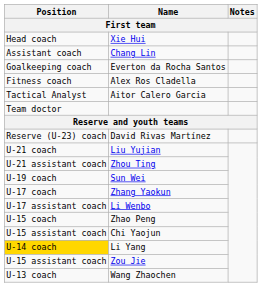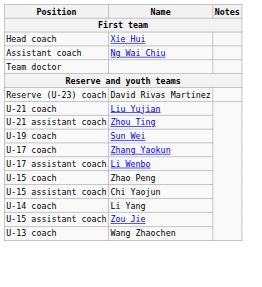 <table class="wikitable" style="text-align: left; font-size:97%">
 <tr>
 <th>Position</th>
 <th>Name</th>
 <th>Notes</th>
 </tr>
 <tr>
 <th colspan="3">First team</th>
 </tr>
 <tr>
 <td>Head coach</td>
 <td> <a href='#'>Xie Hui</a></td>
 <td></td>
 </tr>
 <tr>
 <td>Assistant coach</td>
-<td> <a href='#'>Chang Lin</a></td>
-<td></td>
-</tr>
-<tr>
-<td>Goalkeeping coach</td>
-<td>  Everton da Rocha Santos</td>
-<td></td>
-</tr>
-<tr>
-<td valign="center">Fitness coach</td>
-<td> Alex Ros Cladella</td>
-<td></td>
-</tr>
-<tr>
-<td>Tactical Analyst</td>
-<td> Aitor Calero Garcia</td>
+<td> <a href='#'>Ng Wai Chiu</a></td>
 <td></td>
 </tr>
 <tr>
 <td>Team doctor</td>
 <td></td>
 <td></td>
 </tr>
 <tr>
 <th colspan="3">Reserve and youth teams</th>
 </tr>
 <tr>
 <td>Reserve (U-23) coach</td>
 <td> David Rivas Martínez</td>
 <td></td>
 </tr>
 <tr>
 <td>U-21 coach</td>
 <td> <a href='#'>Liu Yujian</a></td>
 <td rowspan="10"></td>
 </tr>
 <tr>
 <td>U-21 assistant coach</td>
 <td> <a href='#'>Zhou Ting</a></td>
 </tr>
 <tr>
 <td>U-19 coach</td>
 <td> <a href='#'>Sun Wei</a></td>
 </tr>
 <tr>
 <td>U-17 coach</td>
 <td> <a href='#'>Zhang Yaokun</a></td>
 </tr>
 <tr>
 <td>U-17 assistant coach</td>
 <td> <a href='#'>Li Wenbo</a></td>
 </tr>
 <tr>
 <td>U-15 coach</td>
 <td> Zhao Peng</td>
 </tr>
 <tr>
 <td>U-15 assistant coach</td>
 <td> Chi Yaojun</td>
 </tr>
 <tr>
-<td style="background: gold;">U-14 coach</td>
+<td>U-14 coach</td>
 <td> Li Yang</td>
 </tr>
 <tr>
 <td>U-15 assistant coach</td>
 <td> <a href='#'>Zou Jie</a></td>
 </tr>
 <tr>
 <td>U-13 coach</td>
 <td> Wang Zhaochen</td>
 </tr>
 </table>
